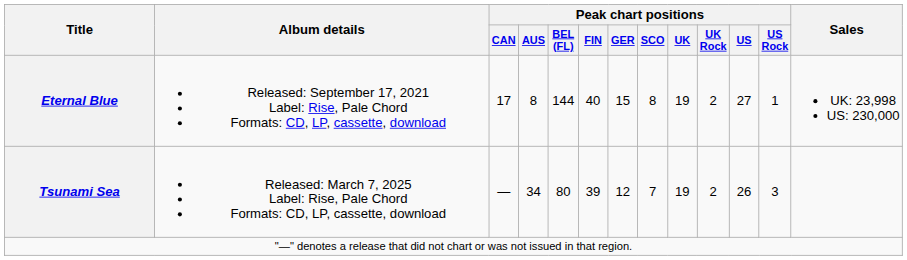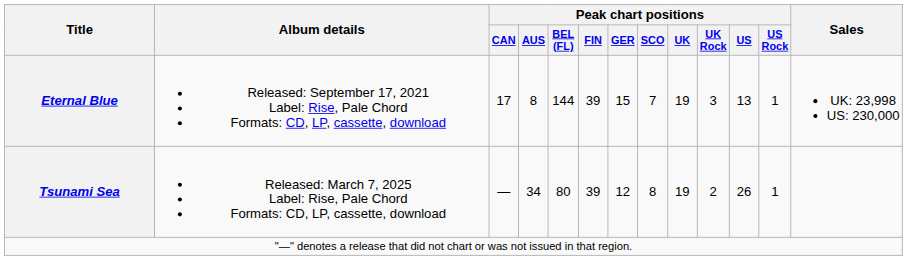 <table class="wikitable plainrowheaders" style="text-align:center;">
 <tr>
 <th scope="col" rowspan="2" style="width:11em;">Title</th>
 <th scope="col" rowspan="2" style="width:25em;">Album details</th>
 <th scope="col" colspan="10">Peak chart positions</th>
 <th scope="col" rowspan="2">Sales</th>
 </tr>
 <tr style="font-size:smaller">
 <th scope="col" style="width:30px;"><a href='#'>CAN</a><br></th>
 <th scope="col" style="width:30px;"><a href='#'>AUS</a><br></th>
 <th scope="col" style="width:30px;"><a href='#'>BEL<br>(FL)</a><br></th>
 <th scope="col" style="width:30px;"><a href='#'>FIN</a><br></th>
 <th scope="col" style="width:30px;"><a href='#'>GER</a><br></th>
 <th scope="col" style="width:30px;"><a href='#'>SCO</a><br></th>
 <th scope="col" style="width:30px;"><a href='#'>UK</a><br></th>
 <th scope="col" style="width:30px;"><a href='#'>UK Rock</a><br></th>
 <th scope="col" style="width:30px;"><a href='#'>US</a><br></th>
 <th scope="col" style="width:30px;"><a href='#'>US Rock</a><br></th>
 </tr>
 <tr>
 <th scope="row"><em><a href='#'>Eternal Blue</a></em></th>
 <td><br><ul><li>Released: September 17, 2021</li><li>Label: <a href='#'>Rise</a>, Pale Chord</li><li>Formats: <a href='#'>CD</a>, <a href='#'>LP</a>, <a href='#'>cassette</a>, <a href='#'>download</a></li></ul></td>
 <td>17</td>
 <td>8</td>
 <td>144</td>
-<td>40</td>
+<td>39</td>
 <td>15</td>
-<td>8</td>
+<td>7</td>
 <td>19</td>
-<td>2</td>
-<td>27</td>
+<td>3</td>
+<td>13</td>
 <td>1</td>
 <td><br><ul><li>UK: 23,998</li><li>US: 230,000</li></ul></td>
 </tr>
 <tr>
 <th scope="row"><em><a href='#'>Tsunami Sea</a></em></th>
 <td><br><ul><li>Released: March 7, 2025</li><li>Label: Rise, Pale Chord</li><li>Formats: CD, LP, cassette, download</li></ul></td>
 <td>—</td>
 <td>34</td>
 <td>80</td>
 <td>39</td>
 <td>12</td>
-<td>7</td>
+<td>8</td>
 <td>19</td>
 <td>2</td>
 <td>26</td>
-<td>3</td>
+<td>1</td>
 <td></td>
 </tr>
 <tr>
 <td align="center" colspan="13" style="font-size: 85%">"—" denotes a release that did not chart or was not issued in that region.</td>
 </tr>
 </table>
